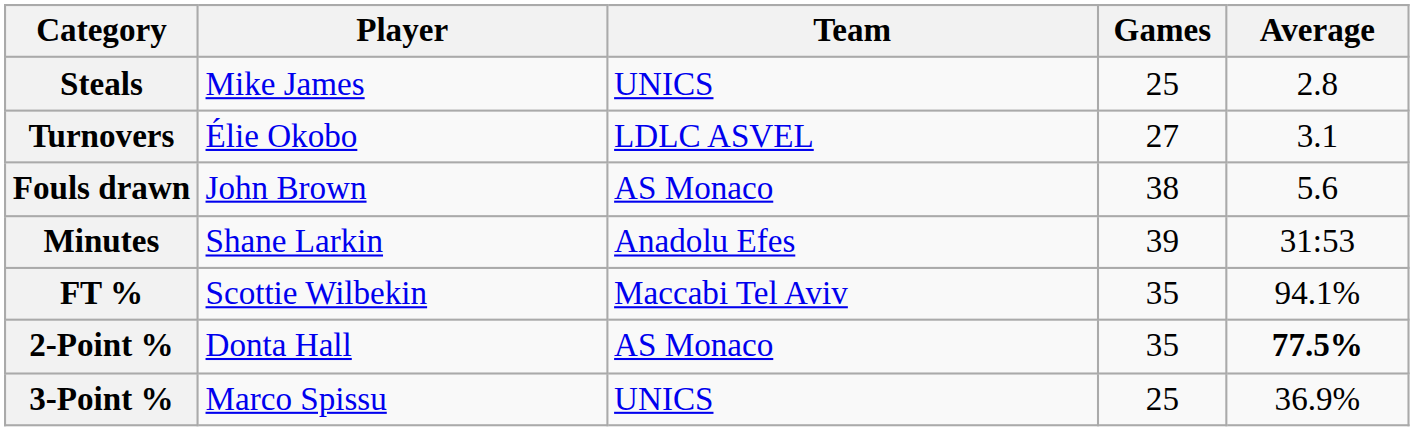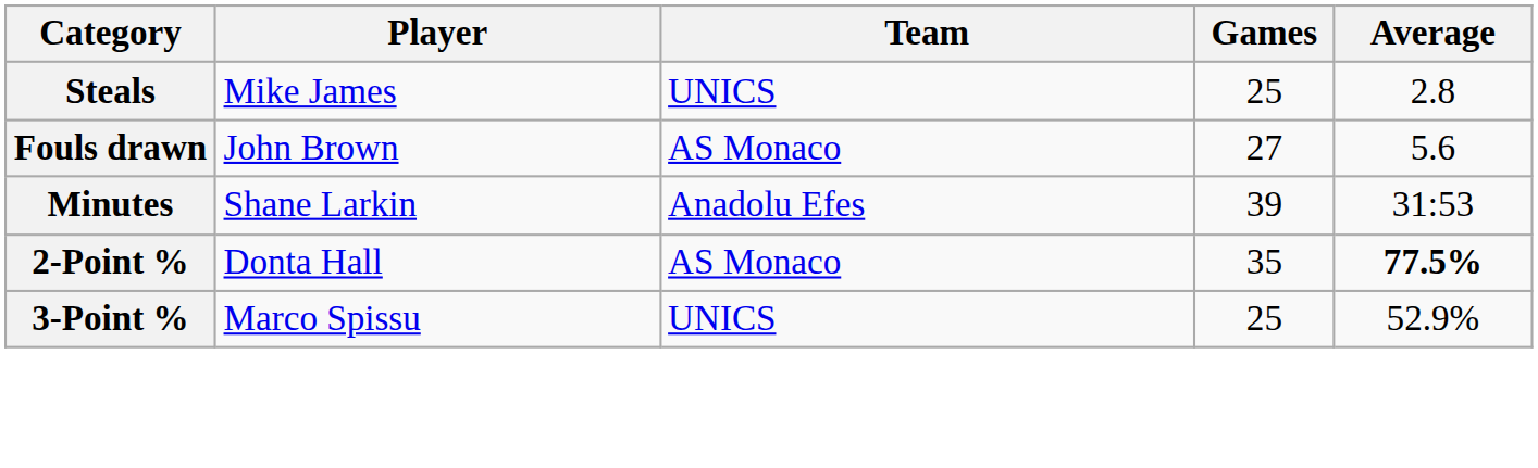 <table class="wikitable">
 <tr>
 <th>Category</th>
 <th width=190>Player</th>
 <th width=230>Team</th>
 <th width=55>Games</th>
 <th width=80>Average</th>
 </tr>
 <tr>
 <th>Steals</th>
 <td> <a href='#'>Mike James</a></td>
 <td> <a href='#'>UNICS</a></td>
 <td style="text-align: center;">25</td>
 <td style="text-align: center;">2.8</td>
 </tr>
 <tr>
-<th>Turnovers</th>
-<td> <a href='#'>Élie Okobo</a></td>
-<td> <a href='#'>LDLC ASVEL</a></td>
-<td style="text-align: center;">27</td>
-<td style="text-align: center;">3.1</td>
-</tr>
-<tr>
 <th>Fouls drawn</th>
 <td> <a href='#'>John Brown</a></td>
 <td> <a href='#'>AS Monaco</a></td>
-<td style="text-align: center;">38</td>
+<td style="text-align: center;">27</td>
 <td style="text-align: center;">5.6</td>
 </tr>
 <tr>
 <th>Minutes</th>
 <td> <a href='#'>Shane Larkin</a></td>
 <td> <a href='#'>Anadolu Efes</a></td>
 <td style="text-align: center;">39</td>
 <td style="text-align: center;">31:53</td>
-</tr>
-<tr>
-<th>FT %</th>
-<td> <a href='#'>Scottie Wilbekin</a></td>
-<td> <a href='#'>Maccabi Tel Aviv</a></td>
-<td style="text-align: center;">35</td>
-<td style="text-align: center;">94.1%</td>
 </tr>
 <tr>
 <th>2-Point %</th>
 <td> <a href='#'>Donta Hall</a></td>
 <td> <a href='#'>AS Monaco</a></td>
 <td style="text-align: center;">35</td>
 <td style="text-align: center;"><strong>77.5%</strong></td>
 </tr>
 <tr>
 <th>3-Point %</th>
 <td> <a href='#'>Marco Spissu</a></td>
 <td> <a href='#'>UNICS</a></td>
 <td style="text-align: center;">25</td>
-<td style="text-align: center;">36.9%</td>
+<td style="text-align: center;">52.9%</td>
 </tr>
 </table>
